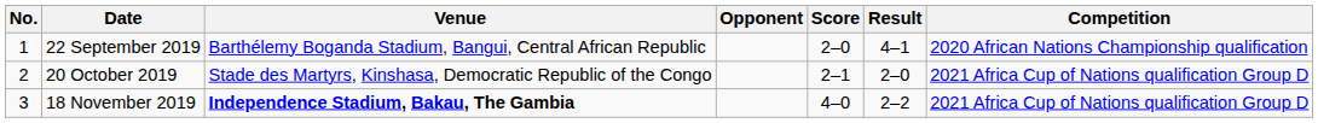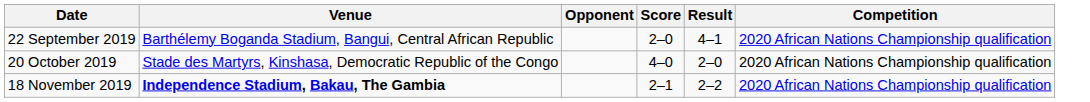 <table class="wikitable sortable">
 <tr>
-<th scope="col">No.</th>
 <th scope="col">Date</th>
 <th scope="col">Venue</th>
 <th scope="col">Opponent</th>
 <th scope="col">Score</th>
 <th scope="col">Result</th>
 <th scope="col">Competition</th>
 </tr>
 <tr>
-<td align="center">1</td>
 <td>22 September 2019</td>
 <td><a href='#'>Barthélemy Boganda Stadium</a>, <a href='#'>Bangui</a>, Central African Republic</td>
 <td></td>
 <td align="center">2–0</td>
 <td align="center">4–1</td>
 <td><a href='#'>2020 African Nations Championship qualification</a></td>
 </tr>
 <tr>
-<td align="center">2</td>
 <td>20 October 2019</td>
 <td><a href='#'>Stade des Martyrs</a>, <a href='#'>Kinshasa</a>, Democratic Republic of the Congo</td>
 <td></td>
-<td align="center">2–1</td>
+<td align="center">4–0</td>
 <td align="center">2–0</td>
-<td><a href='#'>2021 Africa Cup of Nations qualification Group D</a></td>
+<td>2020 African Nations Championship qualification</td>
 </tr>
 <tr>
-<td align="center">3</td>
 <td>18 November 2019</td>
 <td><strong><a href='#'>Independence Stadium</a>, <a href='#'>Bakau</a>, The Gambia</strong></td>
 <td></td>
-<td align="center">4–0</td>
+<td align="center">2–1</td>
 <td align="center">2–2</td>
-<td><a href='#'>2021 Africa Cup of Nations qualification Group D</a></td>
+<td><a href='#'>2020 African Nations Championship qualification</a></td>
 </tr>
 </table>
